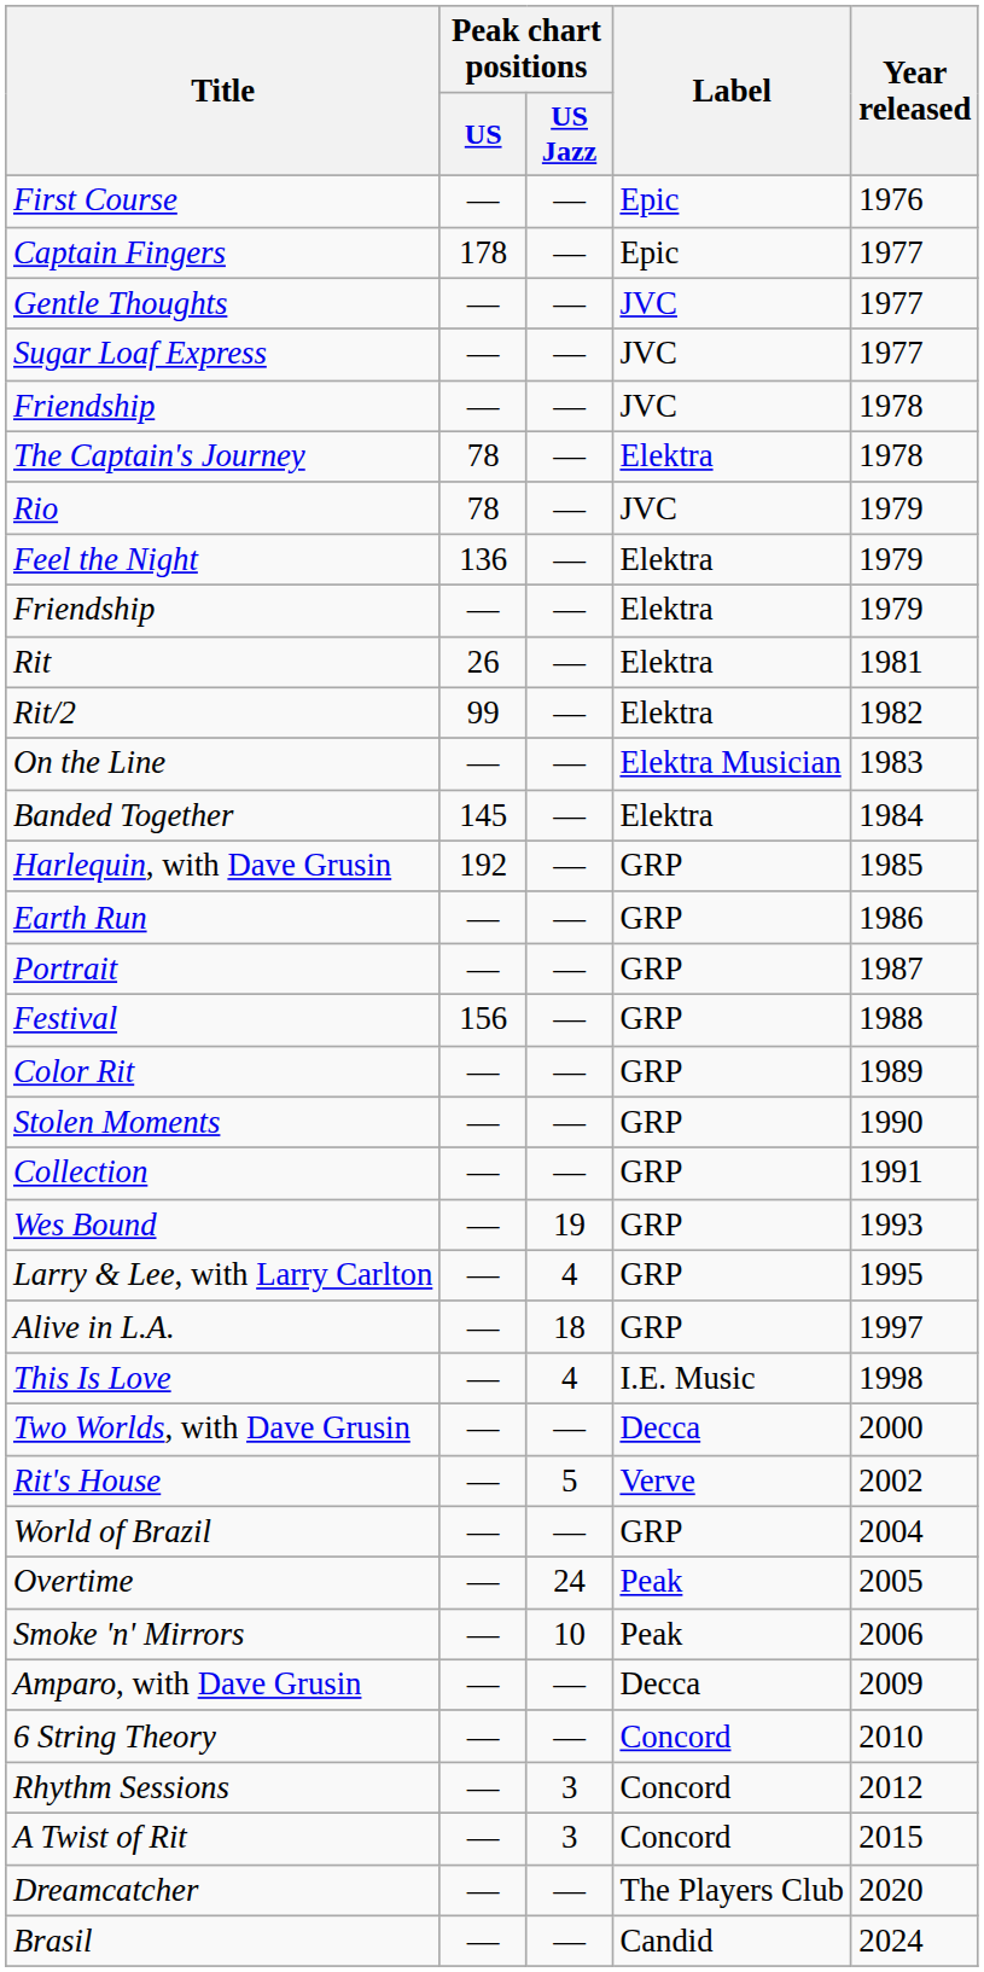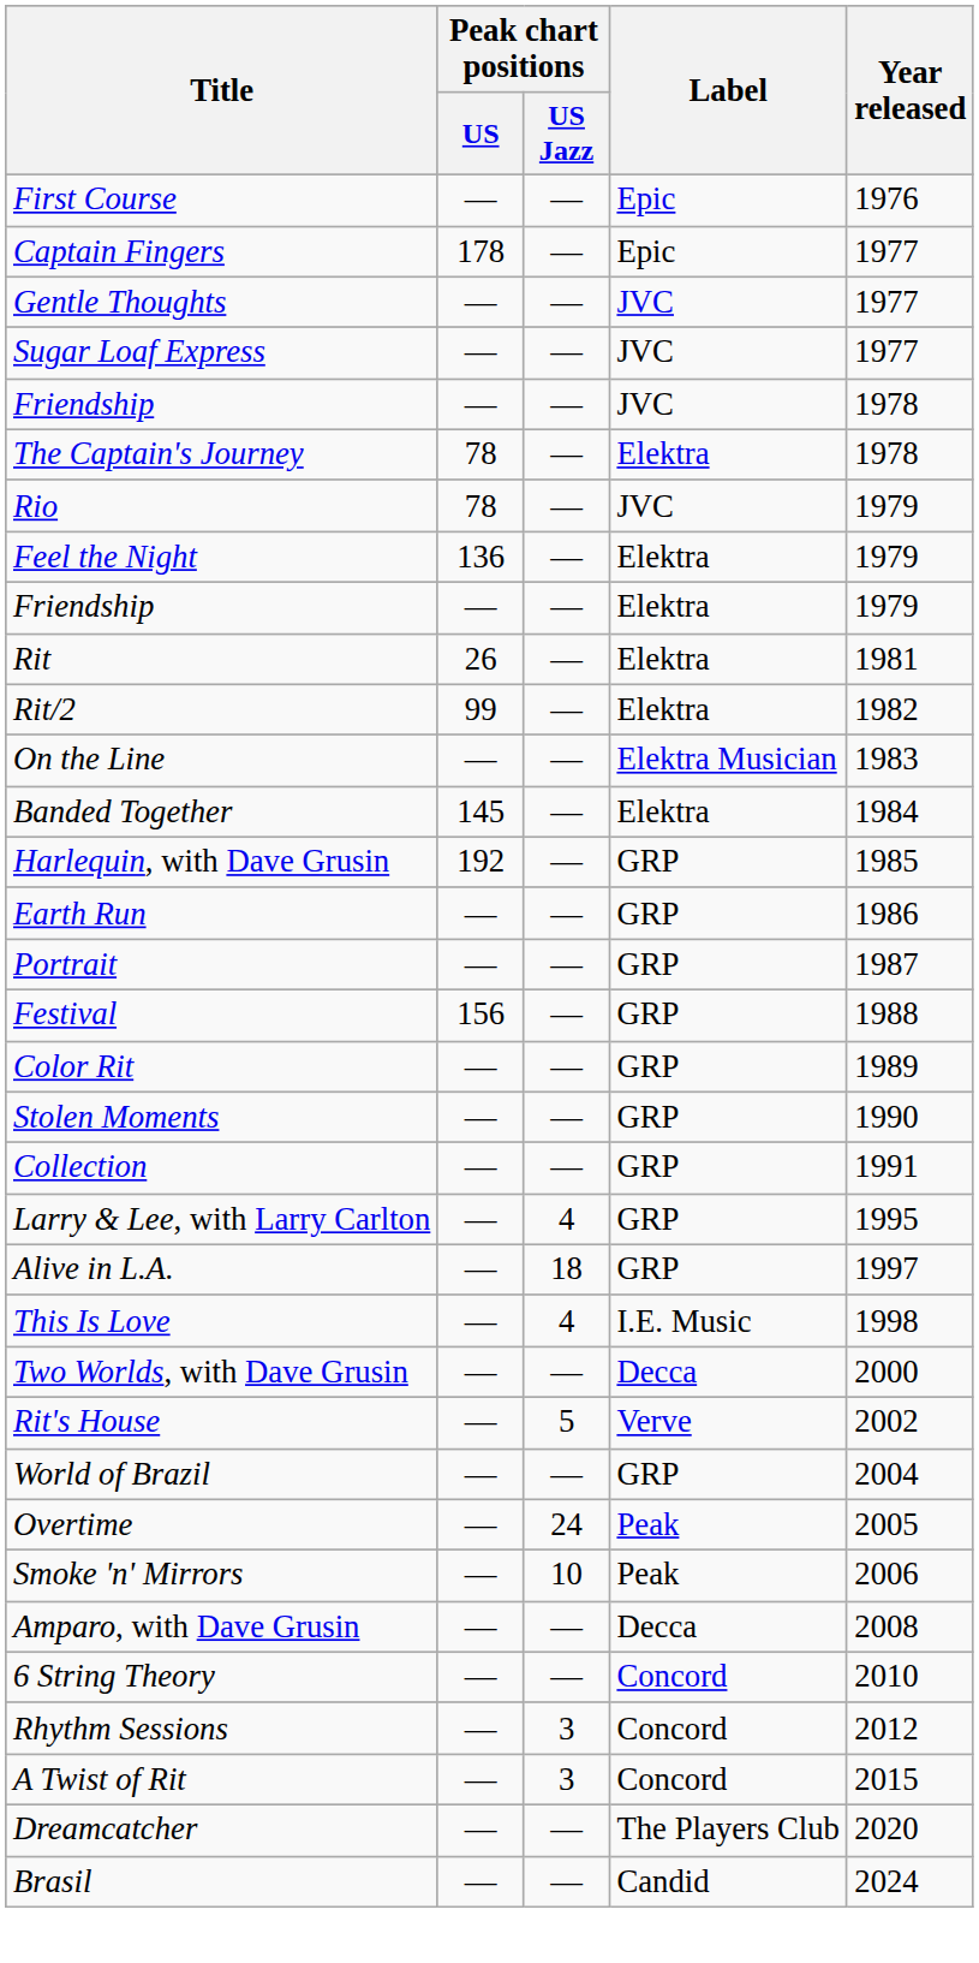 <table class="wikitable">
 <tr>
 <th scope="col" rowspan="2">Title</th>
 <th scope="col" colspan="2">Peak chart positions</th>
 <th scope="col" rowspan="2">Label</th>
 <th scope="col" rowspan="2">Year<br> released</th>
 </tr>
 <tr>
 <th scope="col" style="width:2.5em;font-size:90%;"><a href='#'>US</a><br></th>
 <th scope="col" style="width:2.5em;font-size:90%;"><a href='#'>US<br>Jazz</a><br></th>
 </tr>
 <tr>
 <td><em><a href='#'>First Course</a></em></td>
 <td style="text-align:center">—</td>
 <td style="text-align:center">—</td>
 <td><a href='#'>Epic</a></td>
 <td>1976</td>
 </tr>
 <tr>
 <td><em><a href='#'>Captain Fingers</a></em></td>
 <td style="text-align:center">178</td>
 <td style="text-align:center">—</td>
 <td>Epic</td>
 <td>1977</td>
 </tr>
 <tr>
 <td><em><a href='#'>Gentle Thoughts</a></em></td>
 <td style="text-align:center">—</td>
 <td style="text-align:center">—</td>
 <td><a href='#'>JVC</a></td>
 <td>1977</td>
 </tr>
 <tr>
 <td><em><a href='#'>Sugar Loaf Express</a></em></td>
 <td style="text-align:center">—</td>
 <td style="text-align:center">—</td>
 <td>JVC</td>
 <td>1977</td>
 </tr>
 <tr>
 <td><em><a href='#'>Friendship</a></em></td>
 <td style="text-align:center">—</td>
 <td style="text-align:center">—</td>
 <td>JVC</td>
 <td>1978</td>
 </tr>
 <tr>
 <td><em><a href='#'>The Captain's Journey</a></em></td>
 <td style="text-align:center">78</td>
 <td style="text-align:center">—</td>
 <td><a href='#'>Elektra</a></td>
 <td>1978</td>
 </tr>
 <tr>
 <td><em><a href='#'>Rio</a></em></td>
 <td style="text-align:center">78</td>
 <td style="text-align:center">—</td>
 <td>JVC</td>
 <td>1979</td>
 </tr>
 <tr>
 <td><em><a href='#'>Feel the Night</a></em></td>
 <td style="text-align:center">136</td>
 <td style="text-align:center">—</td>
 <td>Elektra</td>
 <td>1979</td>
 </tr>
 <tr>
 <td><em>Friendship</em></td>
 <td style="text-align:center">—</td>
 <td style="text-align:center">—</td>
 <td>Elektra</td>
 <td>1979</td>
 </tr>
 <tr>
 <td><em>Rit</em></td>
 <td style="text-align:center">26</td>
 <td style="text-align:center">—</td>
 <td>Elektra</td>
 <td>1981</td>
 </tr>
 <tr>
 <td><em>Rit/2</em></td>
 <td style="text-align:center">99</td>
 <td style="text-align:center">—</td>
 <td>Elektra</td>
 <td>1982</td>
 </tr>
 <tr>
 <td><em>On the Line</em></td>
 <td style="text-align:center">—</td>
 <td style="text-align:center">—</td>
 <td><a href='#'>Elektra Musician</a></td>
 <td>1983</td>
 </tr>
 <tr>
 <td><em>Banded Together</em></td>
 <td style="text-align:center">145</td>
 <td style="text-align:center">—</td>
 <td>Elektra</td>
 <td>1984</td>
 </tr>
 <tr>
 <td><em><a href='#'>Harlequin</a></em>, with <a href='#'>Dave Grusin</a></td>
 <td style="text-align:center">192</td>
 <td style="text-align:center">—</td>
 <td>GRP</td>
 <td>1985</td>
 </tr>
 <tr>
 <td><em><a href='#'>Earth Run</a></em></td>
 <td style="text-align:center">—</td>
 <td style="text-align:center">—</td>
 <td>GRP</td>
 <td>1986</td>
 </tr>
 <tr>
 <td><em><a href='#'>Portrait</a></em></td>
 <td style="text-align:center">—</td>
 <td style="text-align:center">—</td>
 <td>GRP</td>
 <td>1987</td>
 </tr>
 <tr>
 <td><em><a href='#'>Festival</a></em></td>
 <td style="text-align:center">156</td>
 <td style="text-align:center">—</td>
 <td>GRP</td>
 <td>1988</td>
 </tr>
 <tr>
 <td><em><a href='#'>Color Rit</a></em></td>
 <td style="text-align:center">—</td>
 <td style="text-align:center">—</td>
 <td>GRP</td>
 <td>1989</td>
 </tr>
 <tr>
 <td><em><a href='#'>Stolen Moments</a></em></td>
 <td style="text-align:center">—</td>
 <td style="text-align:center">—</td>
 <td>GRP</td>
 <td>1990</td>
 </tr>
 <tr>
 <td><em><a href='#'>Collection</a></em></td>
 <td style="text-align:center">—</td>
 <td style="text-align:center">—</td>
 <td>GRP</td>
 <td>1991</td>
 </tr>
 <tr>
-<td><em><a href='#'>Wes Bound</a></em></td>
-<td style="text-align:center">—</td>
-<td style="text-align:center">19</td>
-<td>GRP</td>
-<td>1993</td>
-</tr>
-<tr>
 <td><em>Larry & Lee</em>, with <a href='#'>Larry Carlton</a></td>
 <td style="text-align:center">—</td>
 <td style="text-align:center">4</td>
 <td>GRP</td>
 <td>1995</td>
 </tr>
 <tr>
 <td><em>Alive in L.A.</em></td>
 <td style="text-align:center">—</td>
 <td style="text-align:center">18</td>
 <td>GRP</td>
 <td>1997</td>
 </tr>
 <tr>
 <td><em><a href='#'>This Is Love</a></em></td>
 <td style="text-align:center">—</td>
 <td style="text-align:center">4</td>
 <td>I.E. Music</td>
 <td>1998</td>
 </tr>
 <tr>
 <td><em><a href='#'>Two Worlds</a></em>, with <a href='#'>Dave Grusin</a></td>
 <td style="text-align:center">—</td>
 <td style="text-align:center">—</td>
 <td><a href='#'>Decca</a></td>
 <td>2000</td>
 </tr>
 <tr>
 <td><em><a href='#'>Rit's House</a></em></td>
 <td style="text-align:center">—</td>
 <td style="text-align:center">5</td>
 <td><a href='#'>Verve</a></td>
 <td>2002</td>
 </tr>
 <tr>
 <td><em>World of Brazil</em></td>
 <td style="text-align:center">—</td>
 <td style="text-align:center">—</td>
 <td>GRP</td>
 <td>2004</td>
 </tr>
 <tr>
 <td><em>Overtime</em></td>
 <td style="text-align:center">—</td>
 <td style="text-align:center">24</td>
 <td><a href='#'>Peak</a></td>
 <td>2005</td>
 </tr>
 <tr>
 <td><em>Smoke 'n' Mirrors</em></td>
 <td style="text-align:center">—</td>
 <td style="text-align:center">10</td>
 <td>Peak</td>
 <td>2006</td>
 </tr>
 <tr>
 <td><em>Amparo</em>, with <a href='#'>Dave Grusin</a></td>
 <td style="text-align:center">—</td>
 <td style="text-align:center">—</td>
 <td>Decca</td>
-<td>2009</td>
+<td>2008</td>
 </tr>
 <tr>
 <td><em>6 String Theory</em></td>
 <td style="text-align:center">—</td>
 <td style="text-align:center">—</td>
 <td><a href='#'>Concord</a></td>
 <td>2010</td>
 </tr>
 <tr>
 <td><em>Rhythm Sessions</em></td>
 <td style="text-align:center">—</td>
 <td style="text-align:center">3</td>
 <td>Concord</td>
 <td>2012</td>
 </tr>
 <tr>
 <td><em>A Twist of Rit</em></td>
 <td style="text-align:center">—</td>
 <td style="text-align:center">3</td>
 <td>Concord</td>
 <td>2015</td>
 </tr>
 <tr>
 <td><em>Dreamcatcher</em></td>
 <td style="text-align:center">—</td>
 <td style="text-align:center">—</td>
 <td>The Players Club</td>
 <td>2020</td>
 </tr>
 <tr>
 <td><em>Brasil</em></td>
 <td style="text-align:center">—</td>
 <td style="text-align:center">—</td>
 <td>Candid</td>
 <td>2024</td>
 </tr>
 </table>
